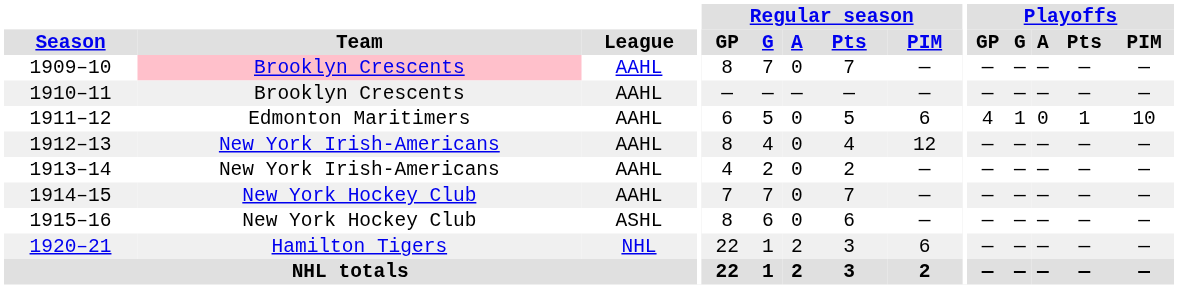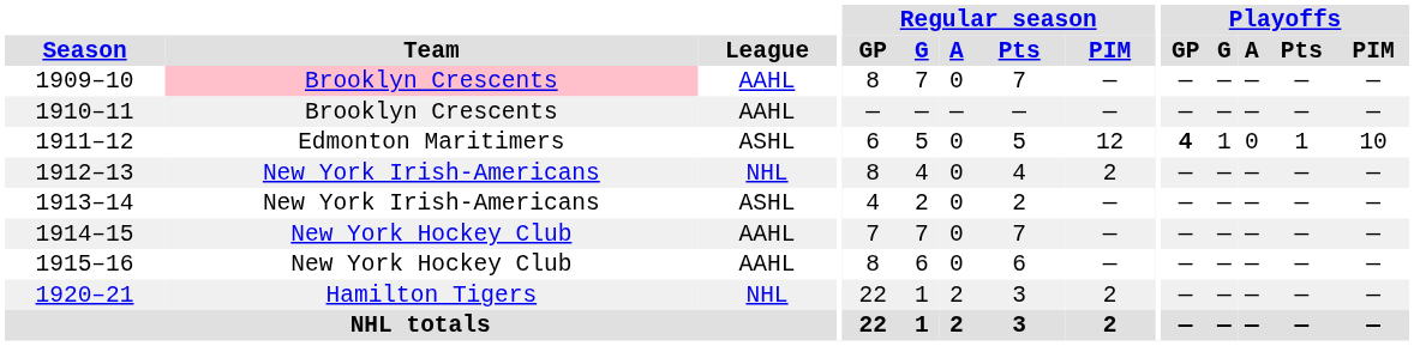 <table border="0" cellpadding="1" cellspacing="0" style="text-align:center; width:60em">
 <tr bgcolor="#e0e0e0">
 <th colspan="3" bgcolor="#ffffff"></th>
 <th rowspan="100" bgcolor="#ffffff"></th>
 <th colspan="5"><a href='#'>Regular season</a></th>
 <th rowspan="100" bgcolor="#ffffff"></th>
 <th colspan="5"><a href='#'>Playoffs</a></th>
 </tr>
 <tr bgcolor="#e0e0e0">
 <th><a href='#'>Season</a></th>
 <th>Team</th>
 <th>League</th>
 <th>GP</th>
 <th><a href='#'>G</a></th>
 <th><a href='#'>A</a></th>
 <th><a href='#'>Pts</a></th>
 <th><a href='#'>PIM</a></th>
 <th>GP</th>
 <th>G</th>
 <th>A</th>
 <th>Pts</th>
 <th>PIM</th>
 </tr>
 <tr>
 <td>1909–10</td>
 <td style="background: pink;"><a href='#'>Brooklyn Crescents</a></td>
 <td><a href='#'>AAHL</a></td>
 <td>8</td>
 <td>7</td>
 <td>0</td>
 <td>7</td>
 <td>—</td>
 <td>—</td>
 <td>—</td>
 <td>—</td>
 <td>—</td>
 <td>—</td>
 </tr>
 <tr bgcolor="#f0f0f0">
 <td>1910–11</td>
 <td>Brooklyn Crescents</td>
 <td>AAHL</td>
 <td>—</td>
 <td>—</td>
 <td>—</td>
 <td>—</td>
 <td>—</td>
 <td>—</td>
 <td>—</td>
 <td>—</td>
 <td>—</td>
 <td>—</td>
 </tr>
 <tr>
 <td>1911–12</td>
 <td>Edmonton Maritimers</td>
-<td>AAHL</td>
+<td>ASHL</td>
 <td>6</td>
 <td>5</td>
 <td>0</td>
 <td>5</td>
-<td>6</td>
-<td>4</td>
+<td>12</td>
+<td><strong>4</strong></td>
 <td>1</td>
 <td>0</td>
 <td>1</td>
 <td>10</td>
 </tr>
 <tr bgcolor="#f0f0f0">
 <td>1912–13</td>
 <td><a href='#'>New York Irish-Americans</a></td>
-<td>AAHL</td>
+<td><a href='#'>NHL</a></td>
 <td>8</td>
 <td>4</td>
 <td>0</td>
 <td>4</td>
-<td>12</td>
+<td>2</td>
 <td>—</td>
 <td>—</td>
 <td>—</td>
 <td>—</td>
 <td>—</td>
 </tr>
 <tr>
 <td>1913–14</td>
 <td>New York Irish-Americans</td>
-<td>AAHL</td>
+<td>ASHL</td>
 <td>4</td>
 <td>2</td>
 <td>0</td>
 <td>2</td>
 <td>—</td>
 <td>—</td>
 <td>—</td>
 <td>—</td>
 <td>—</td>
 <td>—</td>
 </tr>
 <tr bgcolor="#f0f0f0">
 <td>1914–15</td>
 <td><a href='#'>New York Hockey Club</a></td>
 <td>AAHL</td>
 <td>7</td>
 <td>7</td>
 <td>0</td>
 <td>7</td>
 <td>—</td>
 <td>—</td>
 <td>—</td>
 <td>—</td>
 <td>—</td>
 <td>—</td>
 </tr>
 <tr>
 <td>1915–16</td>
 <td>New York Hockey Club</td>
-<td>ASHL</td>
+<td>AAHL</td>
 <td>8</td>
 <td>6</td>
 <td>0</td>
 <td>6</td>
 <td>—</td>
 <td>—</td>
 <td>—</td>
 <td>—</td>
 <td>—</td>
 <td>—</td>
 </tr>
 <tr bgcolor="#f0f0f0">
 <td><a href='#'>1920–21</a></td>
 <td><a href='#'>Hamilton Tigers</a></td>
 <td><a href='#'>NHL</a></td>
 <td>22</td>
 <td>1</td>
 <td>2</td>
 <td>3</td>
-<td>6</td>
+<td>2</td>
 <td>—</td>
 <td>—</td>
 <td>—</td>
 <td>—</td>
 <td>—</td>
 </tr>
 <tr bgcolor="#e0e0e0">
 <th colspan="3">NHL totals</th>
 <th>22</th>
 <th>1</th>
 <th>2</th>
 <th>3</th>
 <th>2</th>
 <th>—</th>
 <th>—</th>
 <th>—</th>
 <th>—</th>
 <th>—</th>
 </tr>
 </table>
